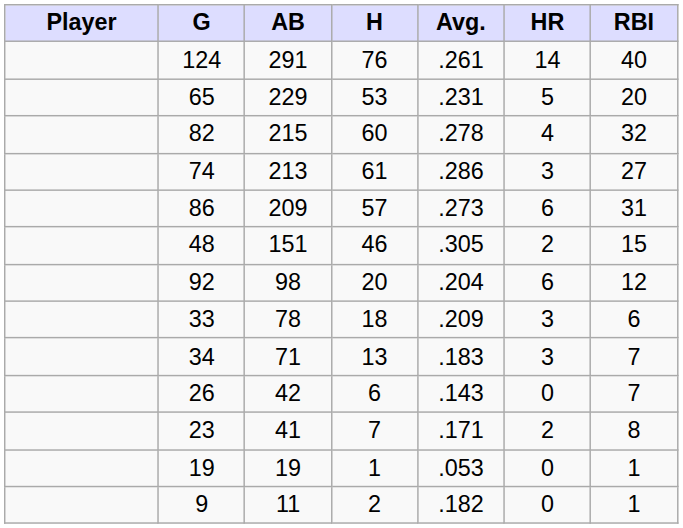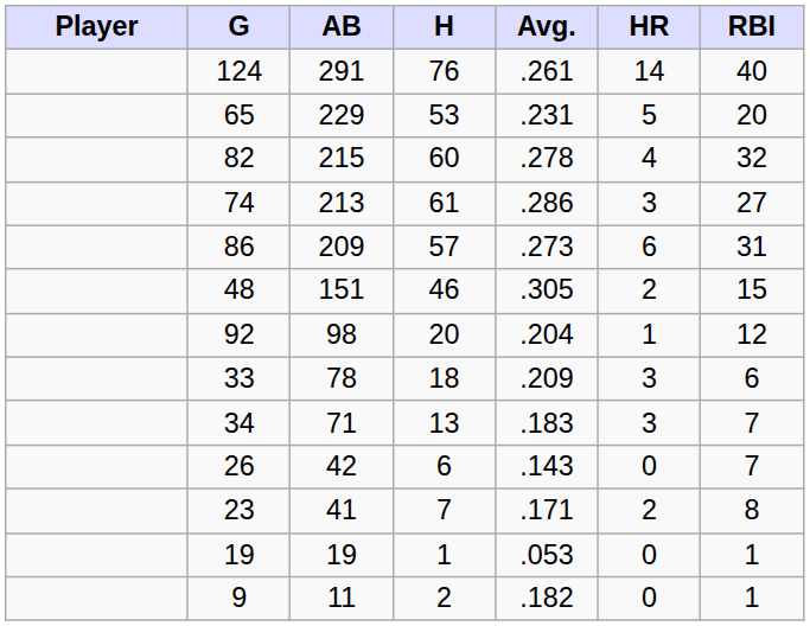 <table class="wikitable sortable">
 <tr>
 <th style="background:#ddf; width:16%;">Player</th>
 <th style="background:#ddf; width:9%;">G</th>
 <th style="background:#ddf; width:9%;">AB</th>
 <th style="background:#ddf; width:9%;">H</th>
 <th style="background:#ddf; width:9%;">Avg.</th>
 <th style="background:#ddf; width:9%;">HR</th>
 <th style="background:#ddf; width:9%;">RBI</th>
 </tr>
 <tr style="text-align:center;">
 <td></td>
 <td>124</td>
 <td>291</td>
 <td>76</td>
 <td>.261</td>
 <td>14</td>
 <td>40</td>
 </tr>
 <tr style="text-align:center;">
 <td></td>
 <td>65</td>
 <td>229</td>
 <td>53</td>
 <td>.231</td>
 <td>5</td>
 <td>20</td>
 </tr>
 <tr style="text-align:center;">
 <td></td>
 <td>82</td>
 <td>215</td>
 <td>60</td>
 <td>.278</td>
 <td>4</td>
 <td>32</td>
 </tr>
 <tr style="text-align:center;">
 <td></td>
 <td>74</td>
 <td>213</td>
 <td>61</td>
 <td>.286</td>
 <td>3</td>
 <td>27</td>
 </tr>
 <tr style="text-align:center;">
 <td></td>
 <td>86</td>
 <td>209</td>
 <td>57</td>
 <td>.273</td>
 <td>6</td>
 <td>31</td>
 </tr>
 <tr style="text-align:center;">
 <td></td>
 <td>48</td>
 <td>151</td>
 <td>46</td>
 <td>.305</td>
 <td>2</td>
 <td>15</td>
 </tr>
 <tr style="text-align:center;">
 <td></td>
 <td>92</td>
 <td>98</td>
 <td>20</td>
 <td>.204</td>
-<td>6</td>
+<td>1</td>
 <td>12</td>
 </tr>
 <tr style="text-align:center;">
 <td></td>
 <td>33</td>
 <td>78</td>
 <td>18</td>
 <td>.209</td>
 <td>3</td>
 <td>6</td>
 </tr>
 <tr style="text-align:center;">
 <td></td>
 <td>34</td>
 <td>71</td>
 <td>13</td>
 <td>.183</td>
 <td>3</td>
 <td>7</td>
 </tr>
 <tr style="text-align:center;">
 <td></td>
 <td>26</td>
 <td>42</td>
 <td>6</td>
 <td>.143</td>
 <td>0</td>
 <td>7</td>
 </tr>
 <tr style="text-align:center;">
 <td></td>
 <td>23</td>
 <td>41</td>
 <td>7</td>
 <td>.171</td>
 <td>2</td>
 <td>8</td>
 </tr>
 <tr style="text-align:center;">
 <td></td>
 <td>19</td>
 <td>19</td>
 <td>1</td>
 <td>.053</td>
 <td>0</td>
 <td>1</td>
 </tr>
 <tr style="text-align:center;">
 <td></td>
 <td>9</td>
 <td>11</td>
 <td>2</td>
 <td>.182</td>
 <td>0</td>
 <td>1</td>
 </tr>
 </table>
